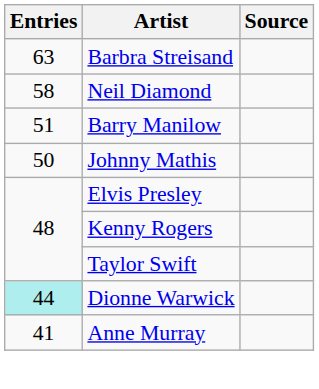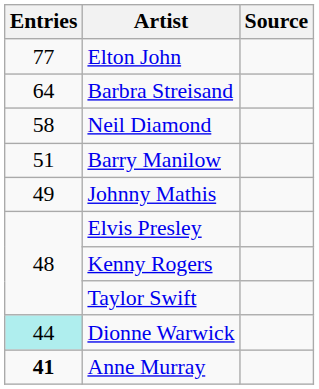 <table class="wikitable">
 <tr>
 <th>Entries</th>
 <th>Artist</th>
 <th>Source</th>
 </tr>
 <tr>
-<td align="center">63</td>
+<td align="center">77</td>
+<td><a href='#'>Elton John</a></td>
+<td></td>
+</tr>
+<tr>
+<td align="center">64</td>
 <td><a href='#'>Barbra Streisand</a></td>
 <td></td>
 </tr>
 <tr>
 <td align="center">58</td>
 <td><a href='#'>Neil Diamond</a></td>
 <td></td>
 </tr>
 <tr>
 <td align=center>51</td>
 <td><a href='#'>Barry Manilow</a></td>
 <td></td>
 </tr>
 <tr>
-<td align=center>50</td>
+<td align=center>49</td>
 <td><a href='#'>Johnny Mathis</a></td>
 <td></td>
 </tr>
 <tr>
 <td rowspan="3" align="center">48</td>
 <td><a href='#'>Elvis Presley</a></td>
 <td></td>
 </tr>
 <tr>
 <td><a href='#'>Kenny Rogers</a></td>
 <td></td>
 </tr>
 <tr>
 <td><a href='#'>Taylor Swift</a></td>
 <td></td>
 </tr>
 <tr>
 <td align="center" style="background: paleturquoise;">44</td>
 <td><a href='#'>Dionne Warwick</a></td>
 <td></td>
 </tr>
 <tr>
-<td align="center">41</td>
+<td align="center"><strong>41</strong></td>
 <td><a href='#'>Anne Murray</a></td>
 <td></td>
 </tr>
 </table>
